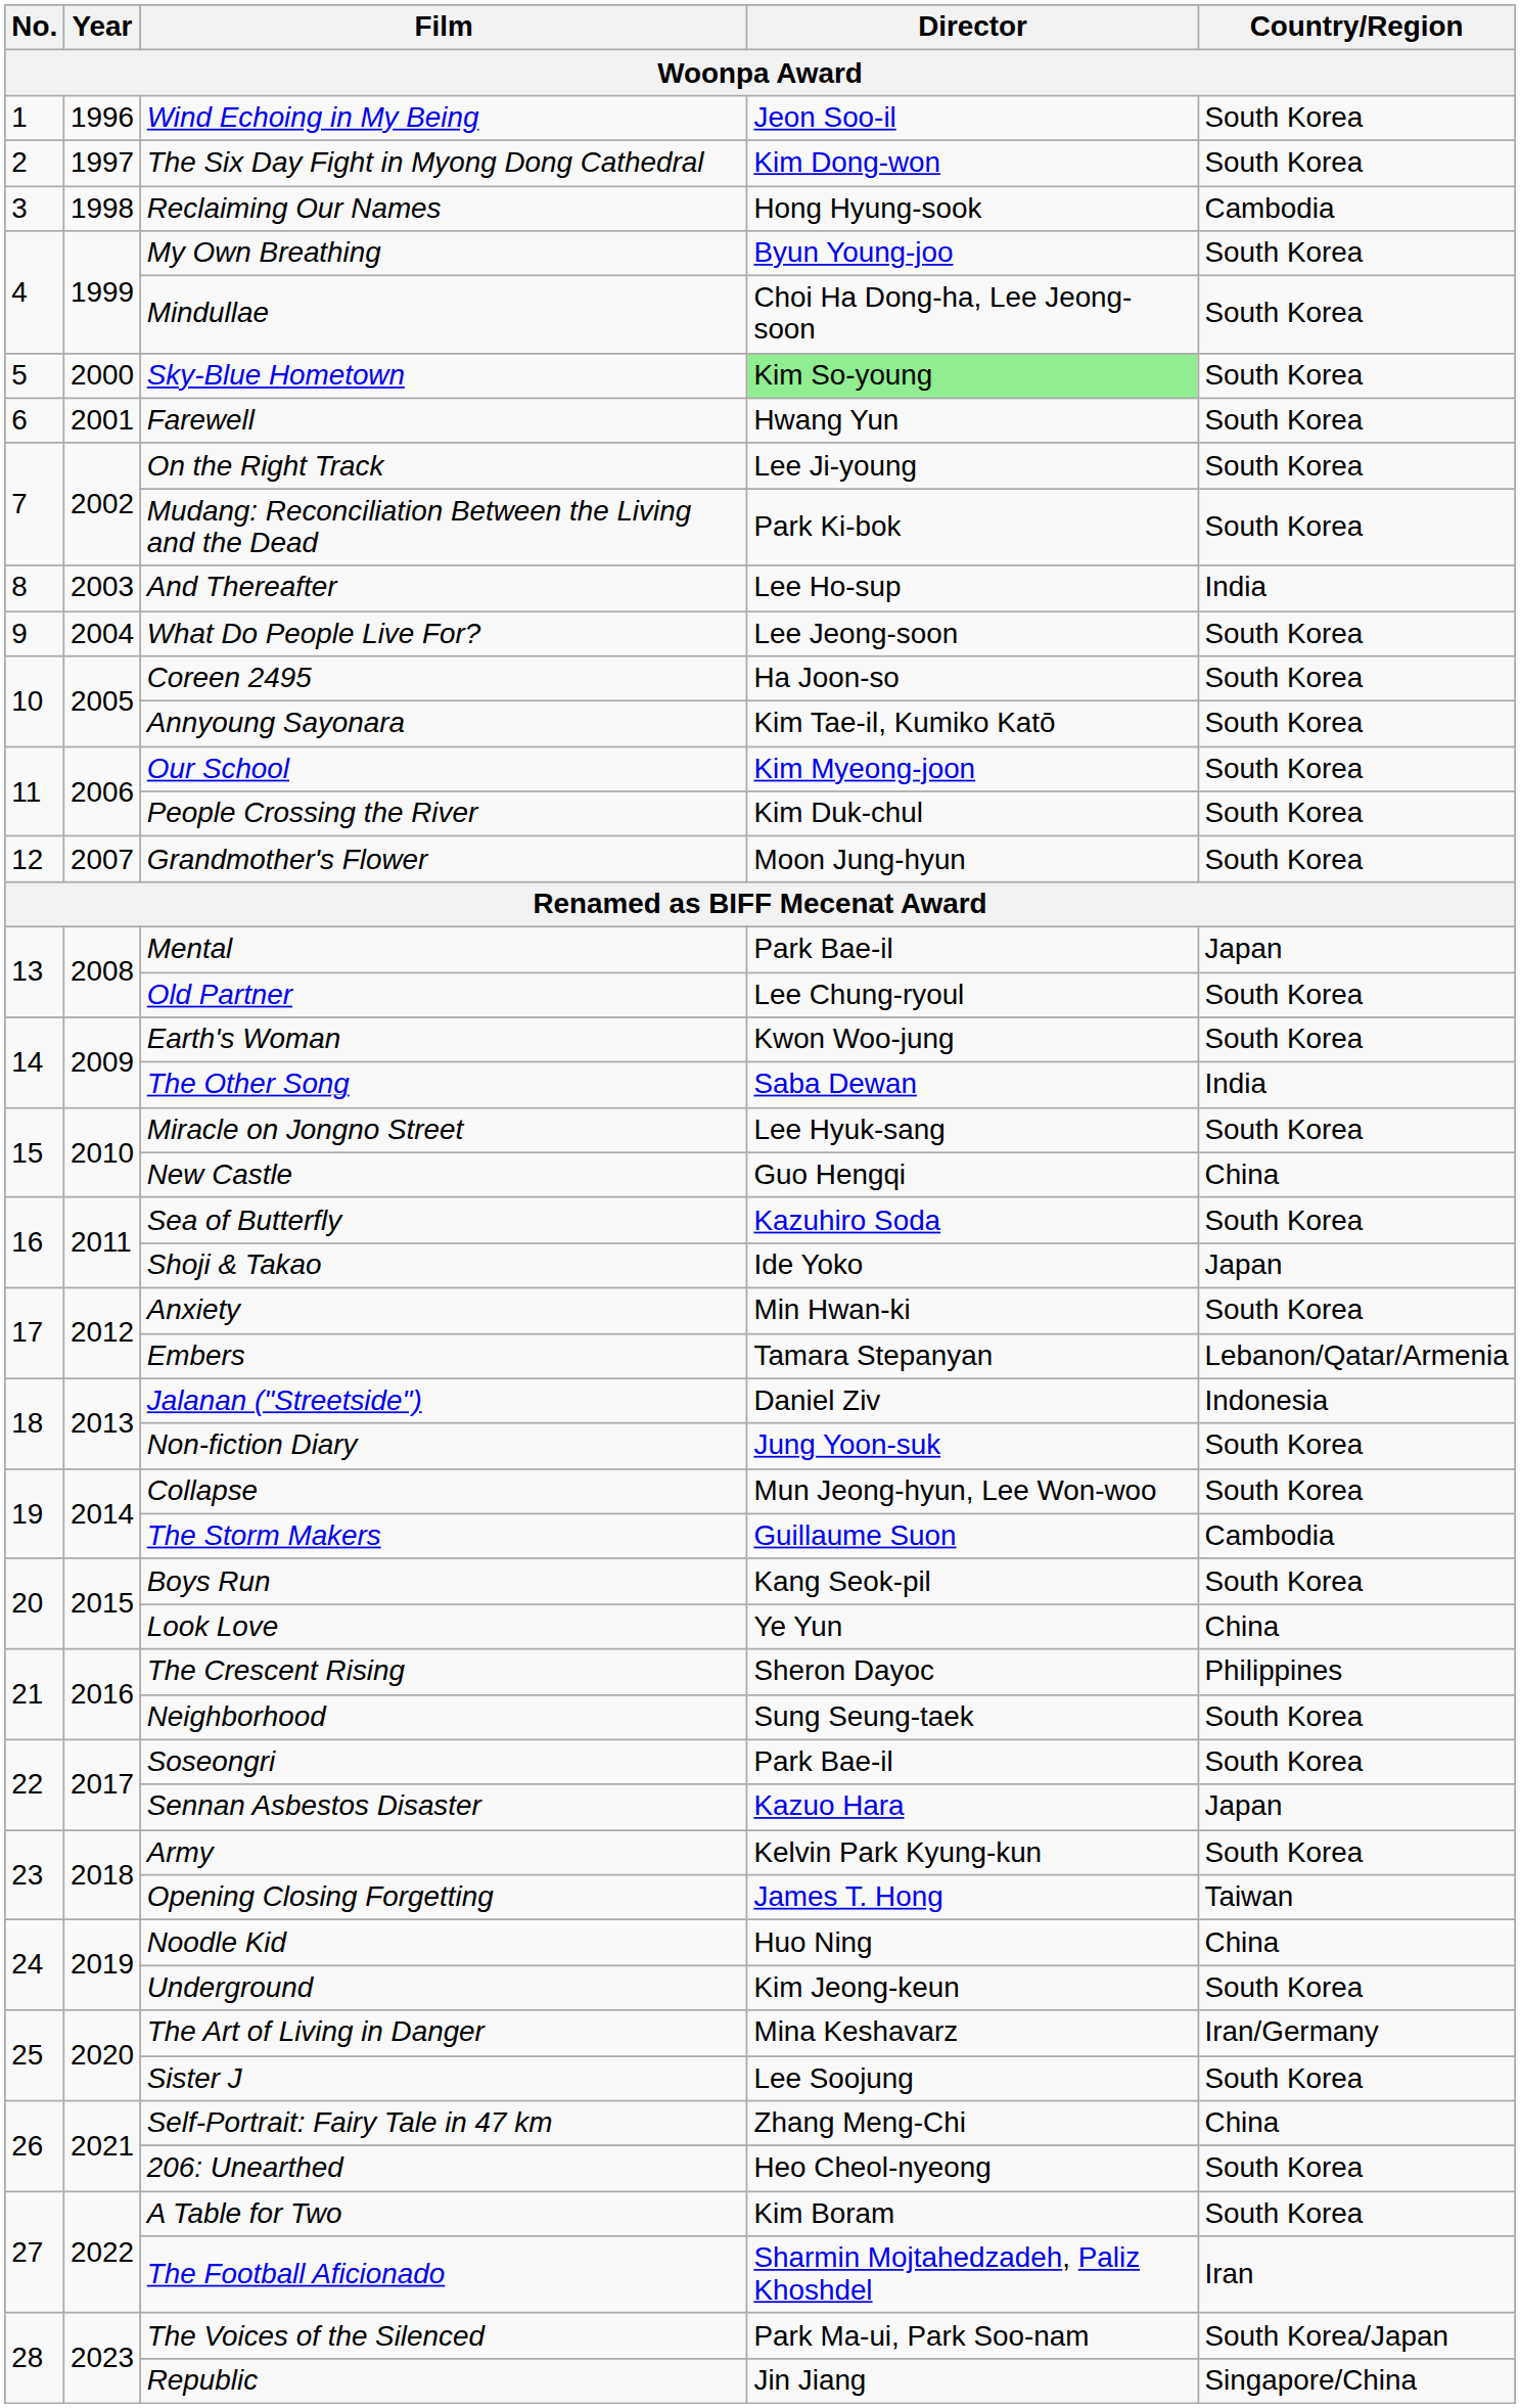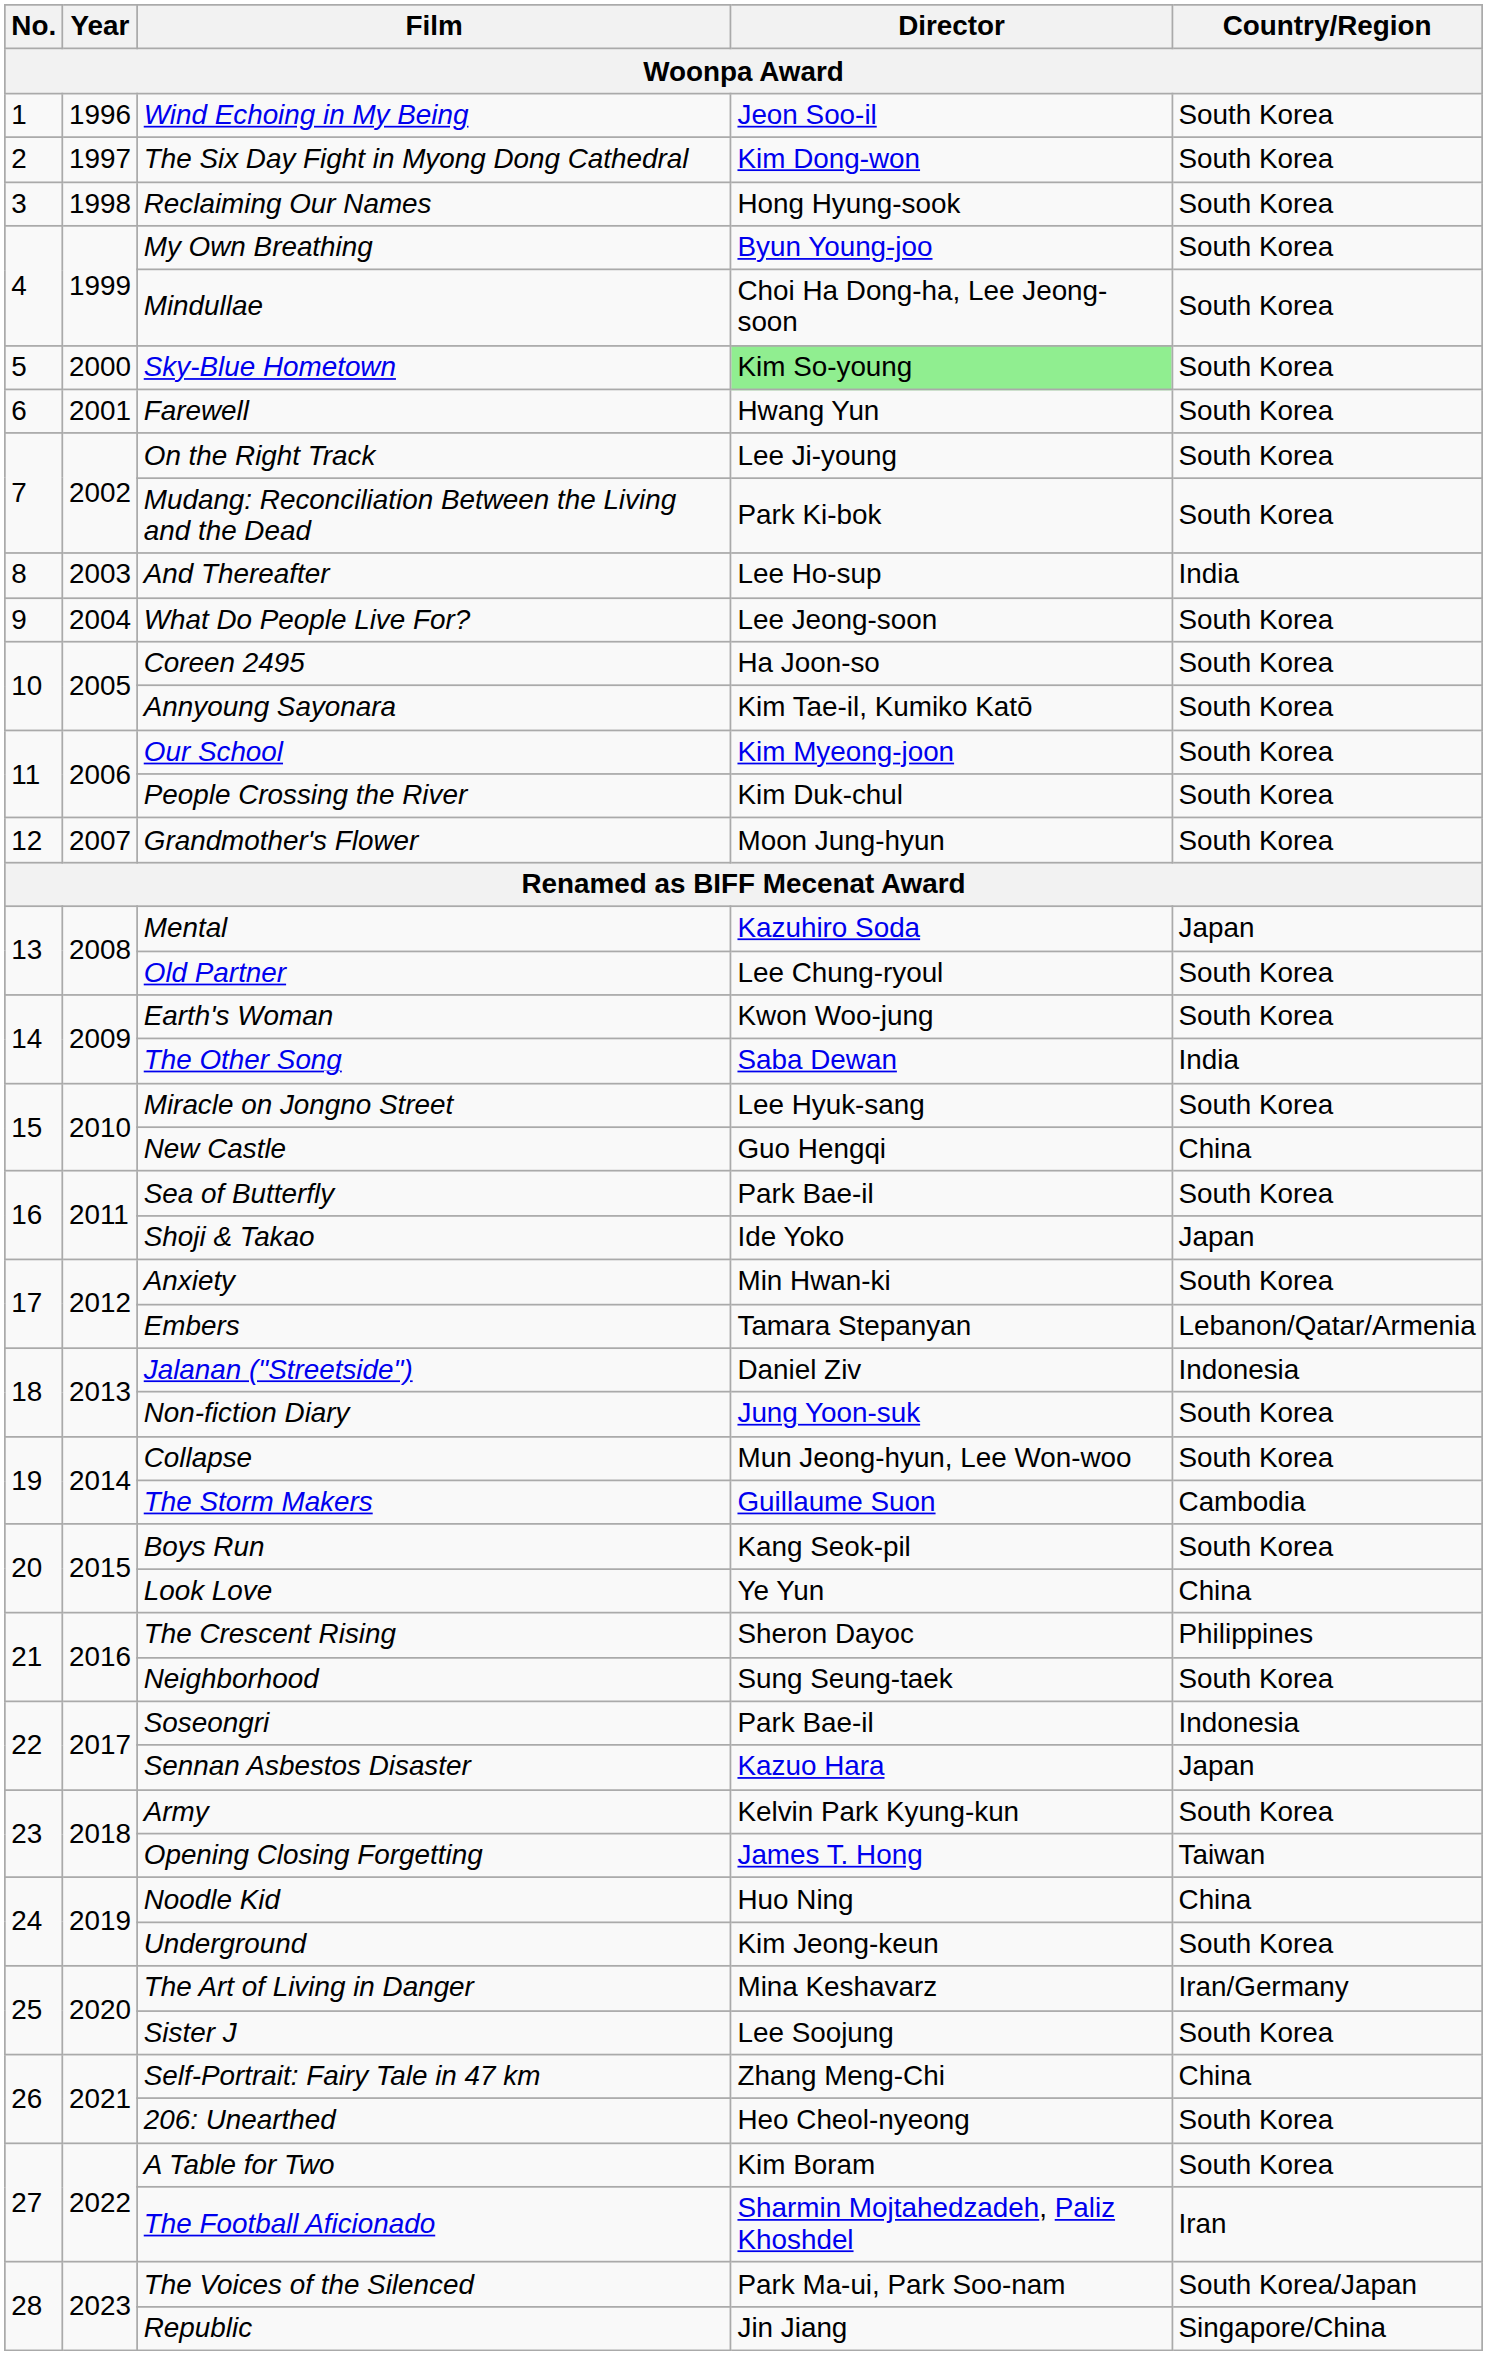 <table class=wikitable style="width:850px">
 <tr>
 <th width=10>No.</th>
 <th width=10>Year</th>
 <th>Film</th>
 <th>Director</th>
 <th>Country/Region</th>
 </tr>
 <tr>
 <th colspan=5>Woonpa Award</th>
 </tr>
 <tr>
 <td>1</td>
 <td>1996</td>
 <td><em><a href='#'>Wind Echoing in My Being</a></em></td>
 <td><a href='#'>Jeon Soo-il</a></td>
 <td>South Korea</td>
 </tr>
 <tr>
 <td>2</td>
 <td>1997</td>
 <td><em>The Six Day Fight in Myong Dong Cathedral</em></td>
 <td><a href='#'>Kim Dong-won</a></td>
 <td>South Korea</td>
 </tr>
 <tr>
 <td>3</td>
 <td>1998</td>
 <td><em>Reclaiming Our Names</em></td>
 <td>Hong Hyung-sook</td>
-<td>Cambodia</td>
+<td>South Korea</td>
 </tr>
 <tr>
 <td rowspan=2>4</td>
 <td rowspan=2>1999</td>
 <td><em>My Own Breathing</em></td>
 <td><a href='#'>Byun Young-joo</a></td>
 <td>South Korea</td>
 </tr>
 <tr>
 <td><em>Mindullae</em></td>
 <td>Choi Ha Dong-ha, Lee Jeong-soon</td>
 <td>South Korea</td>
 </tr>
 <tr>
 <td>5</td>
 <td>2000</td>
 <td><em><a href='#'>Sky-Blue Hometown</a></em></td>
 <td style="background: lightgreen;">Kim So-young</td>
 <td>South Korea</td>
 </tr>
 <tr>
 <td>6</td>
 <td>2001</td>
 <td><em>Farewell</em></td>
 <td>Hwang Yun</td>
 <td>South Korea</td>
 </tr>
 <tr>
 <td rowspan=2>7</td>
 <td rowspan=2>2002</td>
 <td><em>On the Right Track</em></td>
 <td>Lee Ji-young</td>
 <td>South Korea</td>
 </tr>
 <tr>
 <td><em>Mudang: Reconciliation Between the Living and the Dead</em></td>
 <td>Park Ki-bok</td>
 <td>South Korea</td>
 </tr>
 <tr>
 <td>8</td>
 <td>2003</td>
 <td><em>And Thereafter</em></td>
 <td>Lee Ho-sup</td>
 <td>India</td>
 </tr>
 <tr>
 <td>9</td>
 <td>2004</td>
 <td><em>What Do People Live For?</em></td>
 <td>Lee Jeong-soon</td>
 <td>South Korea</td>
 </tr>
 <tr>
 <td rowspan=2>10</td>
 <td rowspan=2>2005</td>
 <td><em>Coreen 2495</em></td>
 <td>Ha Joon-so</td>
 <td>South Korea</td>
 </tr>
 <tr>
 <td><em>Annyoung Sayonara</em></td>
 <td>Kim Tae-il, Kumiko Katō</td>
 <td>South Korea</td>
 </tr>
 <tr>
 <td rowspan=2>11</td>
 <td rowspan=2>2006</td>
 <td><em><a href='#'>Our School</a></em></td>
 <td><a href='#'>Kim Myeong-joon</a></td>
 <td>South Korea</td>
 </tr>
 <tr>
 <td><em>People Crossing the River</em></td>
 <td>Kim Duk-chul</td>
 <td>South Korea</td>
 </tr>
 <tr>
 <td>12</td>
 <td>2007</td>
 <td><em>Grandmother's Flower</em></td>
 <td>Moon Jung-hyun</td>
 <td>South Korea</td>
 </tr>
 <tr>
 <th colspan=5>Renamed as BIFF Mecenat Award</th>
 </tr>
 <tr>
 <td rowspan=2>13</td>
 <td rowspan=2>2008</td>
 <td><em>Mental</em></td>
-<td>Park Bae-il</td>
+<td><a href='#'>Kazuhiro Soda</a></td>
 <td>Japan</td>
 </tr>
 <tr>
 <td><em><a href='#'>Old Partner</a></em></td>
 <td>Lee Chung-ryoul</td>
 <td>South Korea</td>
 </tr>
 <tr>
 <td rowspan=2>14</td>
 <td rowspan=2>2009</td>
 <td><em>Earth's Woman</em></td>
 <td>Kwon Woo-jung</td>
 <td>South Korea</td>
 </tr>
 <tr>
 <td><em><a href='#'>The Other Song</a></em></td>
 <td><a href='#'>Saba Dewan</a></td>
 <td>India</td>
 </tr>
 <tr>
 <td rowspan=2>15</td>
 <td rowspan=2>2010</td>
 <td><em>Miracle on Jongno Street</em></td>
 <td>Lee Hyuk-sang</td>
 <td>South Korea</td>
 </tr>
 <tr>
 <td><em>New Castle</em></td>
 <td>Guo Hengqi</td>
 <td>China</td>
 </tr>
 <tr>
 <td rowspan=2>16</td>
 <td rowspan=2>2011</td>
 <td><em>Sea of Butterfly</em></td>
-<td><a href='#'>Kazuhiro Soda</a></td>
+<td>Park Bae-il</td>
 <td>South Korea</td>
 </tr>
 <tr>
 <td><em>Shoji & Takao</em></td>
 <td>Ide Yoko</td>
 <td>Japan</td>
 </tr>
 <tr>
 <td rowspan=2>17</td>
 <td rowspan=2>2012</td>
 <td><em>Anxiety</em></td>
 <td>Min Hwan-ki</td>
 <td>South Korea</td>
 </tr>
 <tr>
 <td><em>Embers</em></td>
 <td>Tamara Stepanyan</td>
 <td>Lebanon/Qatar/Armenia</td>
 </tr>
 <tr>
 <td rowspan=2>18</td>
 <td rowspan=2>2013</td>
 <td><em><a href='#'>Jalanan ("Streetside")</a></em></td>
 <td>Daniel Ziv</td>
 <td>Indonesia</td>
 </tr>
 <tr>
 <td><em>Non-fiction Diary</em></td>
 <td><a href='#'>Jung Yoon-suk</a></td>
 <td>South Korea</td>
 </tr>
 <tr>
 <td rowspan=2>19</td>
 <td rowspan=2>2014</td>
 <td><em>Collapse</em></td>
 <td>Mun Jeong-hyun, Lee Won-woo</td>
 <td>South Korea</td>
 </tr>
 <tr>
 <td><em><a href='#'>The Storm Makers</a></em></td>
 <td><a href='#'>Guillaume Suon</a></td>
 <td>Cambodia</td>
 </tr>
 <tr>
 <td rowspan=2>20</td>
 <td rowspan=2>2015</td>
 <td><em>Boys Run</em></td>
 <td>Kang Seok-pil</td>
 <td>South Korea</td>
 </tr>
 <tr>
 <td><em>Look Love</em></td>
 <td>Ye Yun</td>
 <td>China</td>
 </tr>
 <tr>
 <td rowspan=2>21</td>
 <td rowspan=2>2016</td>
 <td><em>The Crescent Rising</em></td>
 <td>Sheron Dayoc</td>
 <td>Philippines</td>
 </tr>
 <tr>
 <td><em>Neighborhood</em></td>
 <td>Sung Seung-taek</td>
 <td>South Korea</td>
 </tr>
 <tr>
 <td rowspan=2>22</td>
 <td rowspan=2>2017</td>
 <td><em>Soseongri</em></td>
 <td>Park Bae-il</td>
-<td>South Korea</td>
+<td>Indonesia</td>
 </tr>
 <tr>
 <td><em>Sennan Asbestos Disaster</em></td>
 <td><a href='#'>Kazuo Hara</a></td>
 <td>Japan</td>
 </tr>
 <tr>
 <td rowspan=2>23</td>
 <td rowspan=2>2018</td>
 <td><em>Army</em></td>
 <td>Kelvin Park Kyung-kun</td>
 <td>South Korea</td>
 </tr>
 <tr>
 <td><em>Opening Closing Forgetting</em></td>
 <td><a href='#'>James T. Hong</a></td>
 <td>Taiwan</td>
 </tr>
 <tr>
 <td rowspan=2>24</td>
 <td rowspan=2>2019</td>
 <td><em>Noodle Kid</em></td>
 <td>Huo Ning</td>
 <td>China</td>
 </tr>
 <tr>
 <td><em>Underground</em></td>
 <td>Kim Jeong-keun</td>
 <td>South Korea</td>
 </tr>
 <tr>
 <td rowspan=2>25</td>
 <td rowspan=2>2020</td>
 <td><em>The Art of Living in Danger</em></td>
 <td>Mina Keshavarz</td>
 <td>Iran/Germany</td>
 </tr>
 <tr>
 <td><em>Sister J</em></td>
 <td>Lee Soojung</td>
 <td>South Korea</td>
 </tr>
 <tr>
 <td rowspan=2>26</td>
 <td rowspan=2>2021</td>
 <td><em>Self-Portrait: Fairy Tale in 47 km</em></td>
 <td>Zhang Meng-Chi</td>
 <td>China</td>
 </tr>
 <tr>
 <td><em>206: Unearthed</em></td>
 <td>Heo Cheol-nyeong</td>
 <td>South Korea</td>
 </tr>
 <tr>
 <td rowspan=2>27</td>
 <td rowspan=2>2022</td>
 <td><em>A Table for Two</em></td>
 <td>Kim Boram</td>
 <td>South Korea</td>
 </tr>
 <tr>
 <td><em><a href='#'>The Football Aficionado</a></em></td>
 <td><a href='#'>Sharmin Mojtahedzadeh</a>, <a href='#'>Paliz Khoshdel</a></td>
 <td>Iran</td>
 </tr>
 <tr>
 <td rowspan=2>28</td>
 <td rowspan=2>2023</td>
 <td><em>The Voices of the Silenced</em></td>
 <td>Park Ma-ui, Park Soo-nam</td>
 <td>South Korea/Japan</td>
 </tr>
 <tr>
 <td><em>Republic</em></td>
 <td>Jin Jiang</td>
 <td>Singapore/China</td>
 </tr>
 </table>
